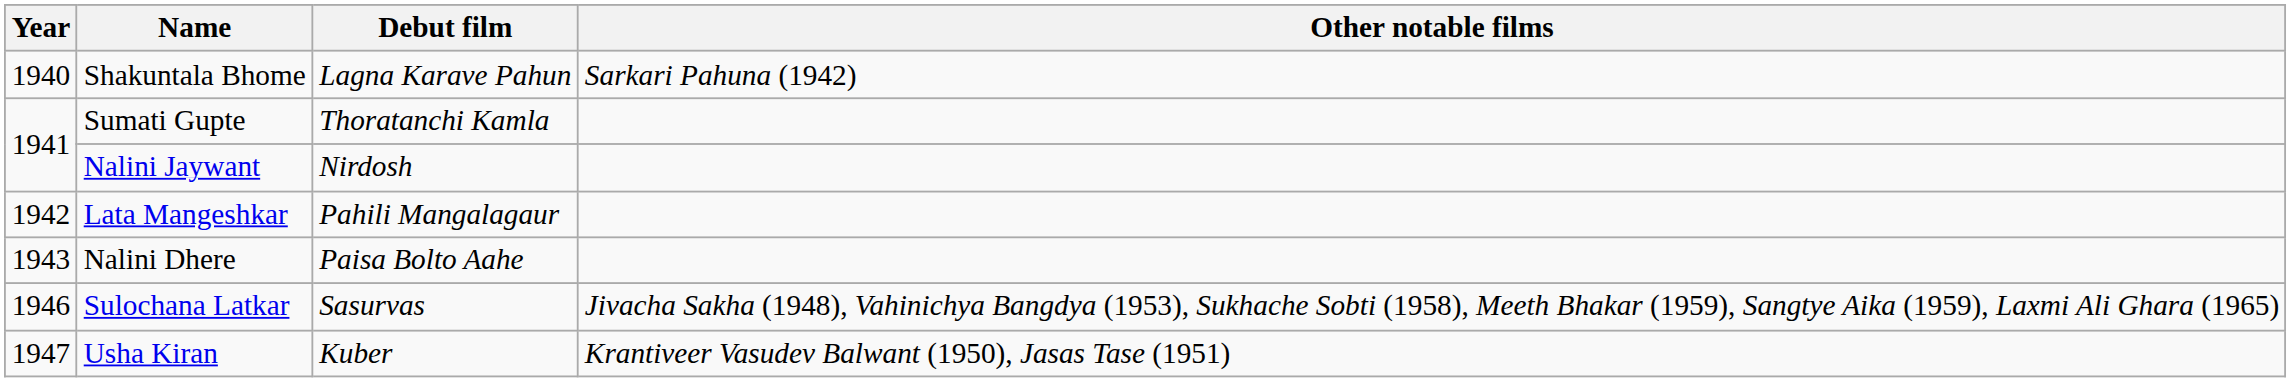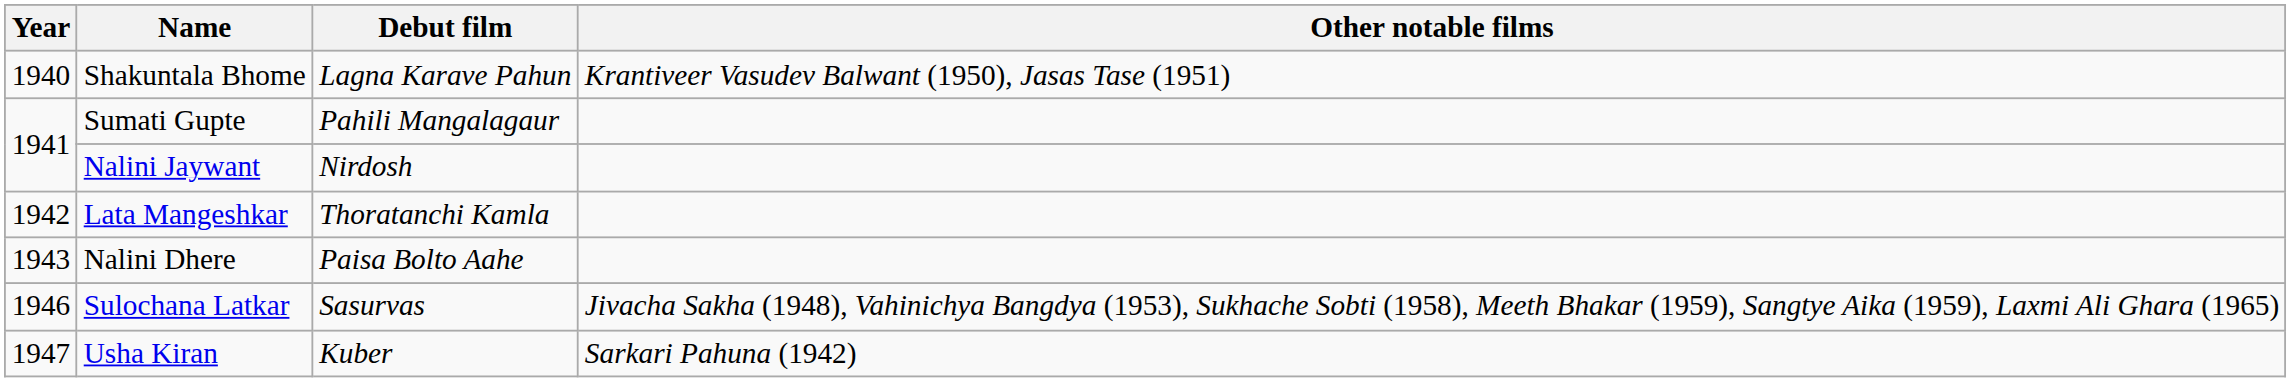 <table class="wikitable">
 <tr>
 <th>Year</th>
 <th>Name</th>
 <th>Debut film</th>
 <th>Other notable films</th>
 </tr>
 <tr>
 <td>1940</td>
 <td>Shakuntala Bhome</td>
 <td><em>Lagna Karave Pahun</em></td>
-<td><em>Sarkari Pahuna</em> (1942)</td>
+<td><em>Krantiveer Vasudev Balwant</em> (1950), <em>Jasas Tase</em> (1951)</td>
 </tr>
 <tr>
 <td rowspan="2">1941</td>
 <td>Sumati Gupte</td>
-<td><em>Thoratanchi Kamla</em></td>
+<td><em>Pahili Mangalagaur</em></td>
 <td></td>
 </tr>
 <tr>
 <td><a href='#'>Nalini Jaywant</a></td>
 <td><em>Nirdosh</em></td>
 <td></td>
 </tr>
 <tr>
 <td>1942</td>
 <td><a href='#'>Lata Mangeshkar</a></td>
-<td><em>Pahili Mangalagaur</em></td>
+<td><em>Thoratanchi Kamla</em></td>
 <td></td>
 </tr>
 <tr>
 <td>1943</td>
 <td>Nalini Dhere</td>
 <td><em>Paisa Bolto Aahe</em></td>
 <td></td>
 </tr>
 <tr>
 <td>1946</td>
 <td><a href='#'>Sulochana Latkar</a></td>
 <td><em>Sasurvas</em></td>
 <td><em>Jivacha Sakha</em> (1948), <em>Vahinichya Bangdya</em> (1953), <em>Sukhache Sobti</em> (1958), <em>Meeth Bhakar</em> (1959), <em>Sangtye Aika</em> (1959), <em>Laxmi Ali Ghara</em> (1965)</td>
 </tr>
 <tr>
 <td>1947</td>
 <td><a href='#'>Usha Kiran</a></td>
 <td><em>Kuber</em></td>
-<td><em>Krantiveer Vasudev Balwant</em> (1950), <em>Jasas Tase</em> (1951)</td>
+<td><em>Sarkari Pahuna</em> (1942)</td>
 </tr>
 </table>
